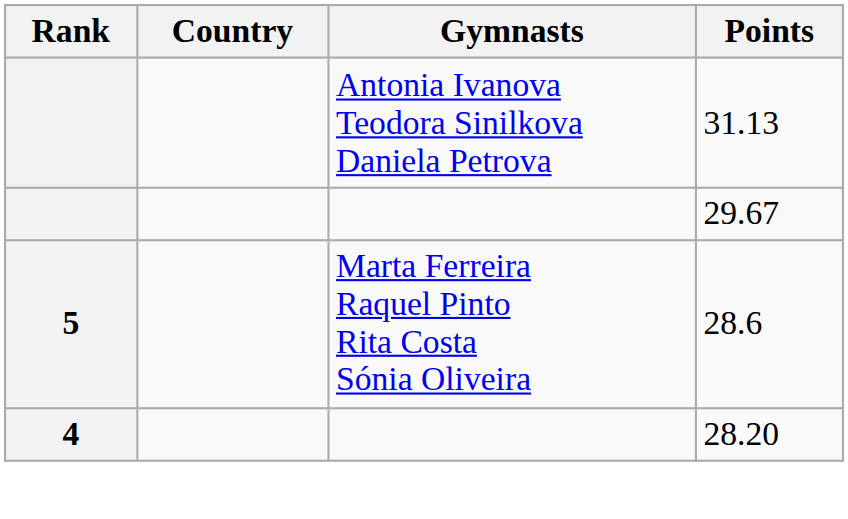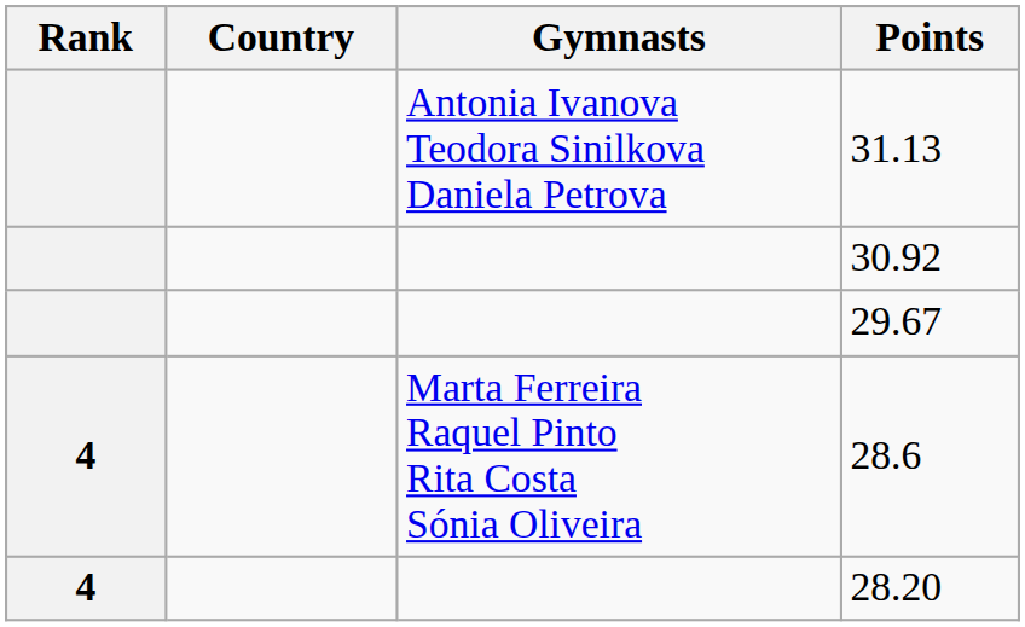 <table class="wikitable" width=400>
 <tr bgcolor="#efefef">
 <th>Rank</th>
 <th>Country</th>
 <th>Gymnasts</th>
 <th>Points</th>
 </tr>
 <tr>
 <th></th>
 <td></td>
 <td><a href='#'>Antonia Ivanova</a> <br> <a href='#'>Teodora Sinilkova</a> <br> <a href='#'>Daniela Petrova</a></td>
 <td>31.13</td>
 </tr>
 <tr>
 <th></th>
 <td></td>
 <td></td>
+<td>30.92</td>
+</tr>
+<tr>
+<th></th>
+<td></td>
+<td></td>
 <td>29.67</td>
 </tr>
 <tr>
-<th>5</th>
+<th>4</th>
 <td></td>
 <td><a href='#'>Marta Ferreira</a> <br> <a href='#'>Raquel Pinto</a> <br> <a href='#'>Rita Costa</a> <br> <a href='#'>Sónia Oliveira</a></td>
 <td>28.6</td>
 </tr>
 <tr>
 <th>4</th>
 <td></td>
 <td></td>
 <td>28.20</td>
 </tr>
 </table>
